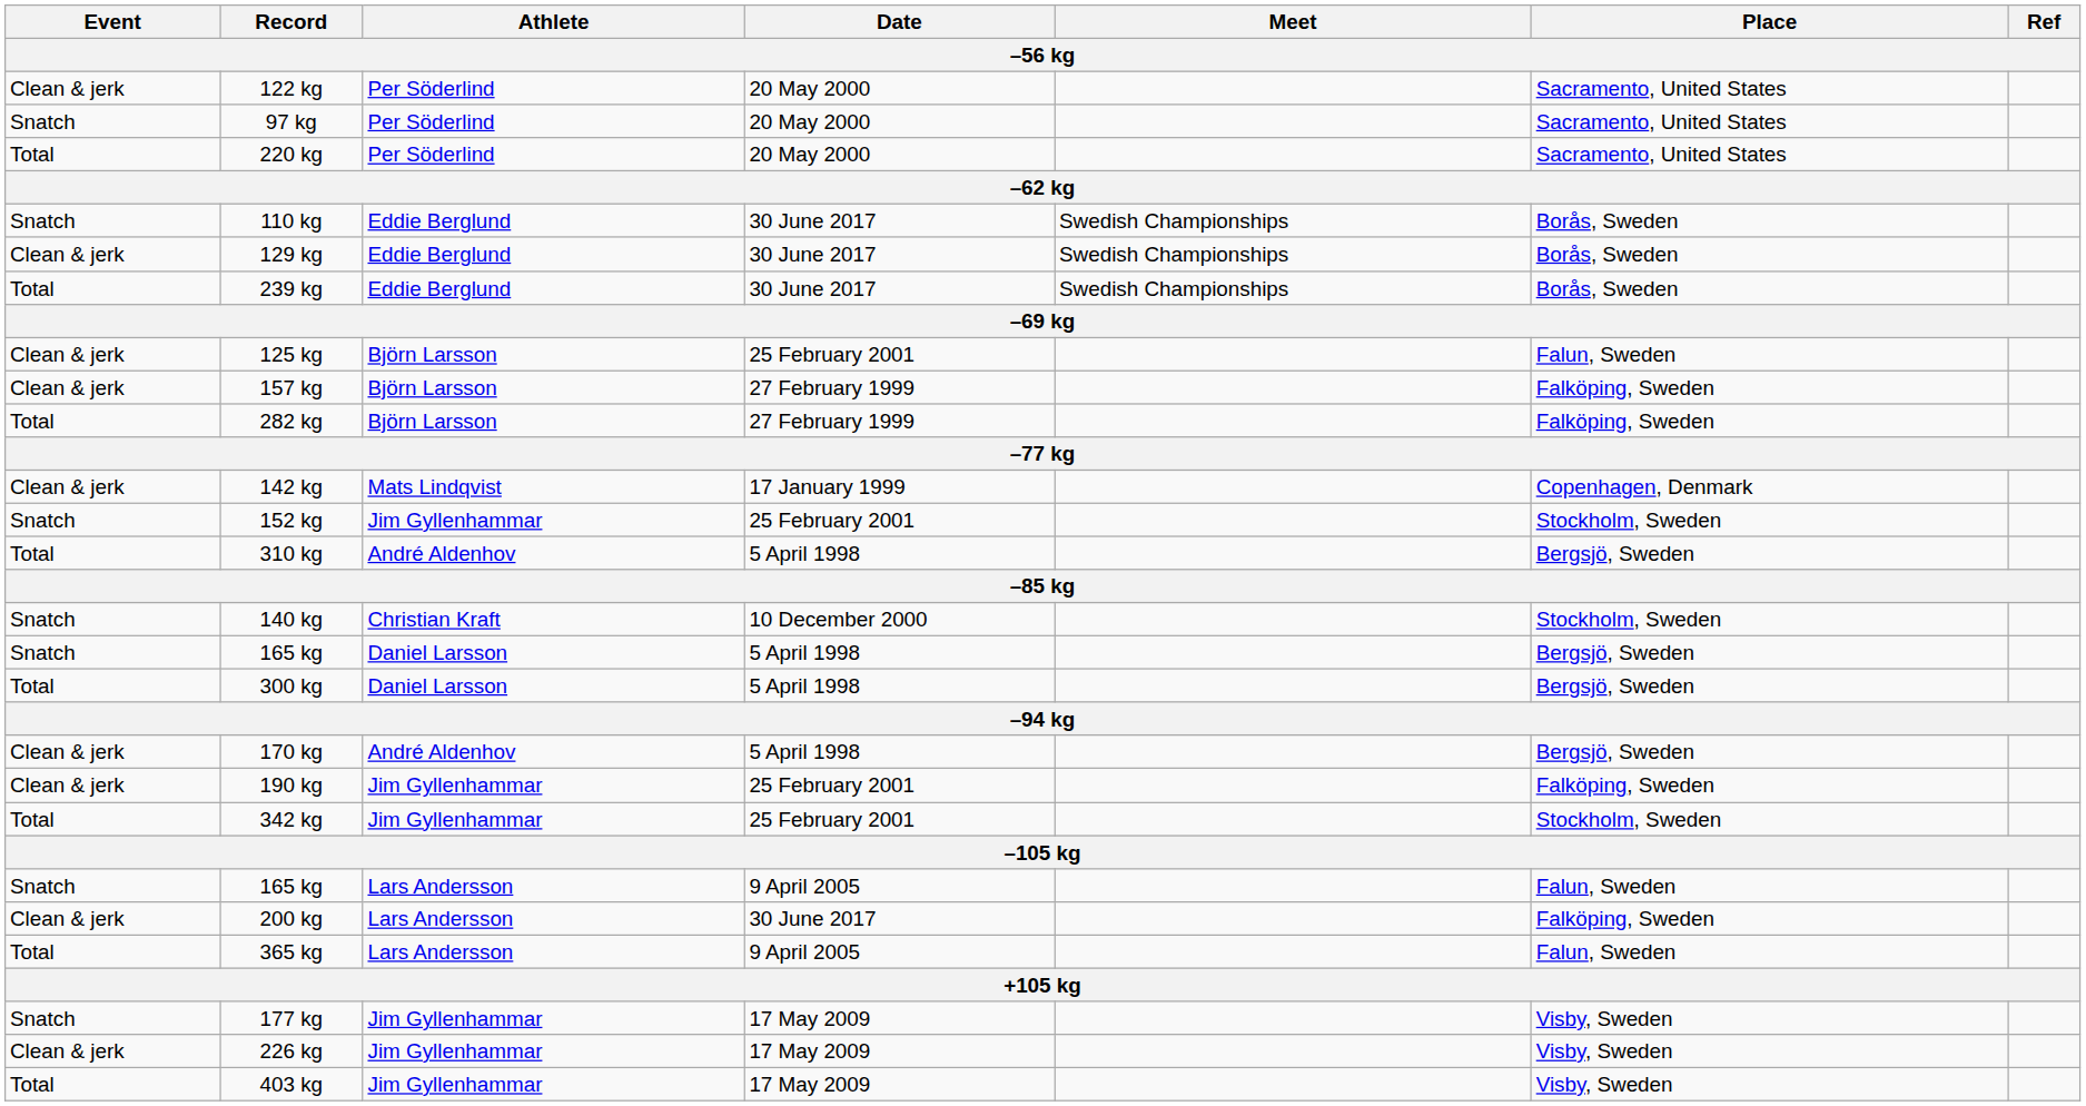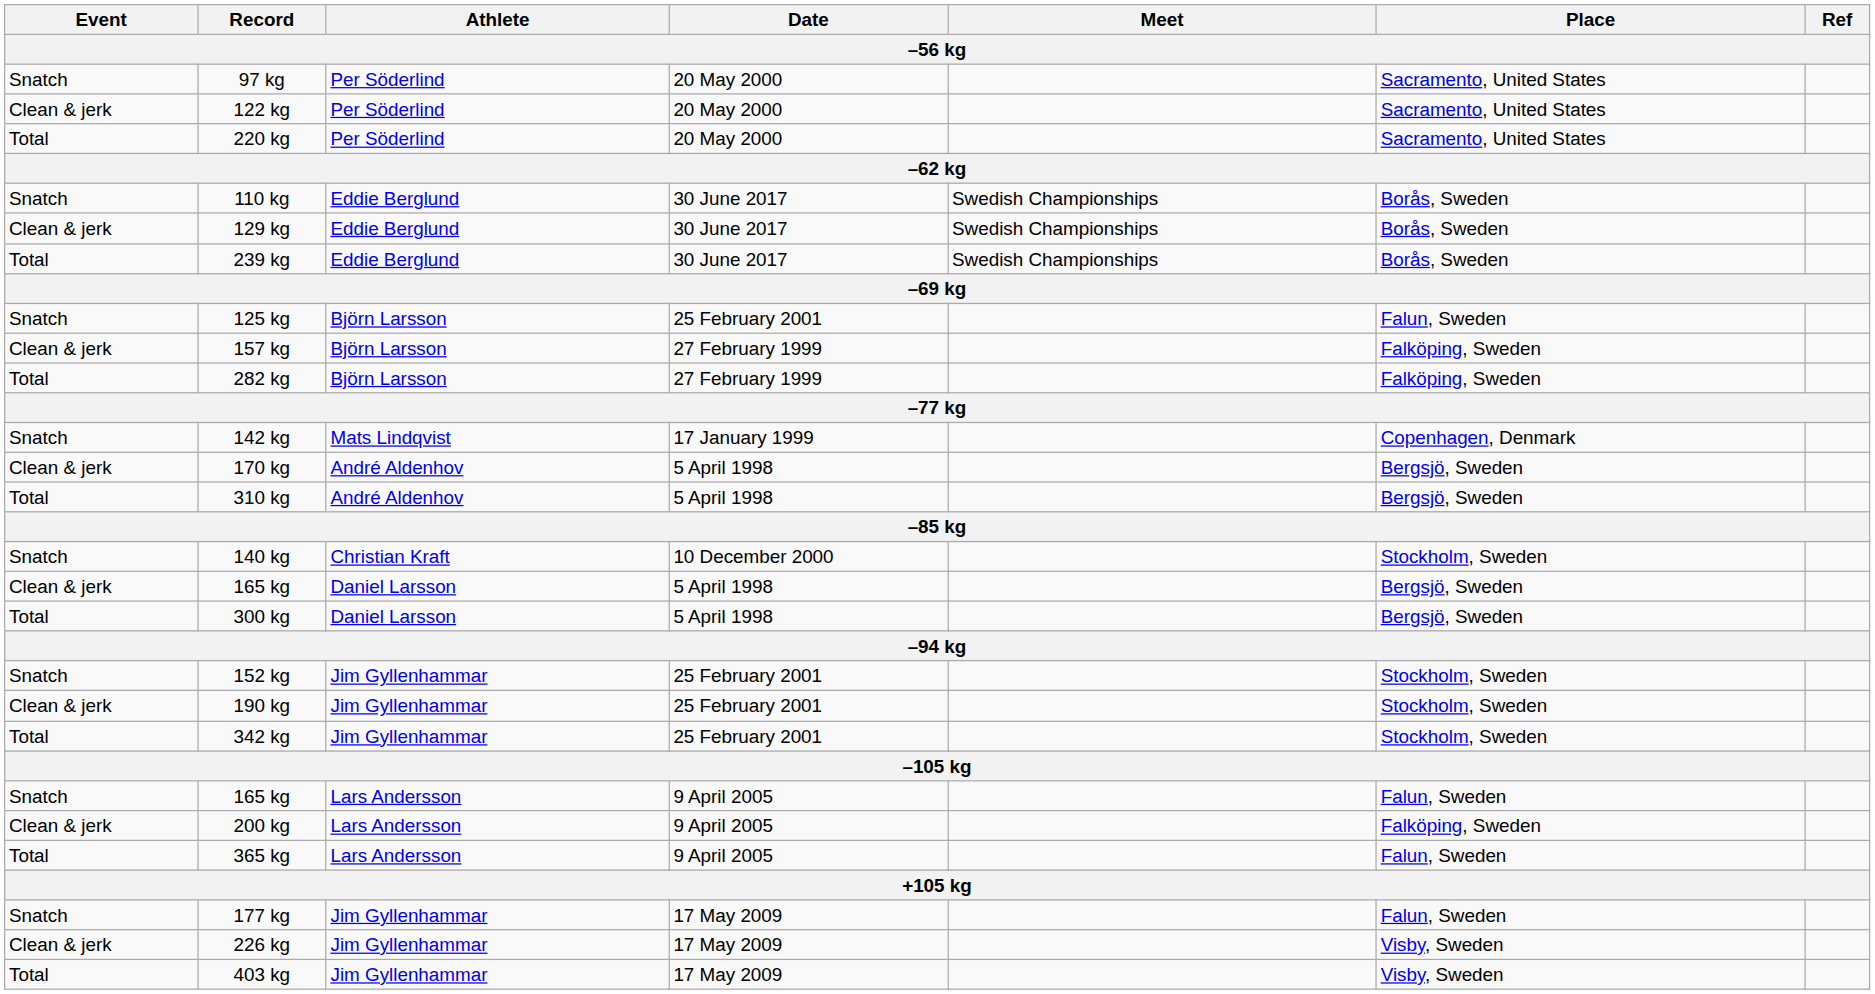 <table class="wikitable" style="font-size:95%; width: 95%;">
 <tr>
 <th width=9%>Event</th>
 <th width=6%>Record</th>
 <th width=16%>Athlete</th>
 <th width=13%>Date</th>
 <th width=20%>Meet</th>
 <th width=20%>Place</th>
 <th width=3%>Ref</th>
 </tr>
 <tr bgcolor="#DDDDDD">
 <th colspan="7">–56 kg</th>
 </tr>
 <tr>
-<td>Clean & jerk</td>
-<td align=center>122 kg</td>
+<td>Snatch</td>
+<td align=center>97 kg</td>
 <td><a href='#'>Per Söderlind</a></td>
 <td>20 May 2000</td>
 <td></td>
 <td><a href='#'>Sacramento</a>, United States</td>
 <td></td>
 </tr>
 <tr>
-<td>Snatch</td>
-<td align=center>97 kg</td>
+<td>Clean & jerk</td>
+<td align=center>122 kg</td>
 <td><a href='#'>Per Söderlind</a></td>
 <td>20 May 2000</td>
 <td></td>
 <td><a href='#'>Sacramento</a>, United States</td>
 <td></td>
 </tr>
 <tr>
 <td>Total</td>
 <td align=center>220 kg</td>
 <td><a href='#'>Per Söderlind</a></td>
 <td>20 May 2000</td>
 <td></td>
 <td><a href='#'>Sacramento</a>, United States</td>
 <td></td>
 </tr>
 <tr bgcolor="#DDDDDD">
 <th colspan="7">–62 kg</th>
 </tr>
 <tr>
 <td>Snatch</td>
 <td align=center>110 kg</td>
 <td><a href='#'>Eddie Berglund</a></td>
 <td>30 June 2017</td>
 <td>Swedish Championships</td>
 <td><a href='#'>Borås</a>, Sweden</td>
 <td></td>
 </tr>
 <tr>
 <td>Clean & jerk</td>
 <td align=center>129 kg</td>
 <td><a href='#'>Eddie Berglund</a></td>
 <td>30 June 2017</td>
 <td>Swedish Championships</td>
 <td><a href='#'>Borås</a>, Sweden</td>
 <td></td>
 </tr>
 <tr>
 <td>Total</td>
 <td align=center>239 kg</td>
 <td><a href='#'>Eddie Berglund</a></td>
 <td>30 June 2017</td>
 <td>Swedish Championships</td>
 <td><a href='#'>Borås</a>, Sweden</td>
 <td></td>
 </tr>
 <tr bgcolor="#DDDDDD">
 <th colspan="7">–69 kg</th>
 </tr>
 <tr>
-<td>Clean & jerk</td>
+<td>Snatch</td>
 <td align=center>125 kg</td>
 <td><a href='#'>Björn Larsson</a></td>
 <td>25 February 2001</td>
 <td></td>
 <td><a href='#'>Falun</a>, Sweden</td>
 <td></td>
 </tr>
 <tr>
 <td>Clean & jerk</td>
 <td align=center>157 kg</td>
 <td><a href='#'>Björn Larsson</a></td>
 <td>27 February 1999</td>
 <td></td>
 <td><a href='#'>Falköping</a>, Sweden</td>
 <td></td>
 </tr>
 <tr>
 <td>Total</td>
 <td align=center>282 kg</td>
 <td><a href='#'>Björn Larsson</a></td>
 <td>27 February 1999</td>
 <td></td>
 <td><a href='#'>Falköping</a>, Sweden</td>
 <td></td>
 </tr>
 <tr bgcolor="#DDDDDD">
 <th colspan="7">–77 kg</th>
 </tr>
 <tr>
-<td>Clean & jerk</td>
+<td>Snatch</td>
 <td align=center>142 kg</td>
 <td><a href='#'>Mats Lindqvist</a></td>
 <td>17 January 1999</td>
 <td></td>
 <td><a href='#'>Copenhagen</a>, Denmark</td>
 <td></td>
 </tr>
 <tr>
-<td>Snatch</td>
-<td align=center>152 kg</td>
-<td><a href='#'>Jim Gyllenhammar</a></td>
-<td>25 February 2001</td>
+<td>Clean & jerk</td>
+<td align=center>170 kg</td>
+<td><a href='#'>André Aldenhov</a></td>
+<td>5 April 1998</td>
 <td></td>
-<td><a href='#'>Stockholm</a>, Sweden</td>
+<td><a href='#'>Bergsjö</a>, Sweden</td>
 <td></td>
 </tr>
 <tr>
 <td>Total</td>
 <td align=center>310 kg</td>
 <td><a href='#'>André Aldenhov</a></td>
 <td>5 April 1998</td>
 <td></td>
 <td><a href='#'>Bergsjö</a>, Sweden</td>
 <td></td>
 </tr>
 <tr bgcolor="#DDDDDD">
 <th colspan="7">–85 kg</th>
 </tr>
 <tr>
 <td>Snatch</td>
 <td align=center>140 kg</td>
 <td><a href='#'>Christian Kraft</a></td>
 <td>10 December 2000</td>
 <td></td>
 <td><a href='#'>Stockholm</a>, Sweden</td>
 <td></td>
 </tr>
 <tr>
-<td>Snatch</td>
+<td>Clean & jerk</td>
 <td align=center>165 kg</td>
 <td><a href='#'>Daniel Larsson</a></td>
 <td>5 April 1998</td>
 <td></td>
 <td><a href='#'>Bergsjö</a>, Sweden</td>
 <td></td>
 </tr>
 <tr>
 <td>Total</td>
 <td align=center>300 kg</td>
 <td><a href='#'>Daniel Larsson</a></td>
 <td>5 April 1998</td>
 <td></td>
 <td><a href='#'>Bergsjö</a>, Sweden</td>
 <td></td>
 </tr>
 <tr bgcolor="#DDDDDD">
 <th colspan="7">–94 kg</th>
 </tr>
 <tr>
-<td>Clean & jerk</td>
-<td align=center>170 kg</td>
-<td><a href='#'>André Aldenhov</a></td>
-<td>5 April 1998</td>
+<td>Snatch</td>
+<td align=center>152 kg</td>
+<td><a href='#'>Jim Gyllenhammar</a></td>
+<td>25 February 2001</td>
 <td></td>
-<td><a href='#'>Bergsjö</a>, Sweden</td>
+<td><a href='#'>Stockholm</a>, Sweden</td>
 <td></td>
 </tr>
 <tr>
 <td>Clean & jerk</td>
 <td align=center>190 kg</td>
 <td><a href='#'>Jim Gyllenhammar</a></td>
 <td>25 February 2001</td>
 <td></td>
-<td><a href='#'>Falköping</a>, Sweden</td>
+<td><a href='#'>Stockholm</a>, Sweden</td>
 <td></td>
 </tr>
 <tr>
 <td>Total</td>
 <td align=center>342 kg</td>
 <td><a href='#'>Jim Gyllenhammar</a></td>
 <td>25 February 2001</td>
 <td></td>
 <td><a href='#'>Stockholm</a>, Sweden</td>
 <td></td>
 </tr>
 <tr bgcolor="#DDDDDD">
 <th colspan="7">–105 kg</th>
 </tr>
 <tr>
 <td>Snatch</td>
 <td align=center>165 kg</td>
 <td><a href='#'>Lars Andersson</a></td>
 <td>9 April 2005</td>
 <td></td>
 <td><a href='#'>Falun</a>, Sweden</td>
 <td></td>
 </tr>
 <tr>
 <td>Clean & jerk</td>
 <td align=center>200 kg</td>
 <td><a href='#'>Lars Andersson</a></td>
-<td>30 June 2017</td>
+<td>9 April 2005</td>
 <td></td>
 <td><a href='#'>Falköping</a>, Sweden</td>
 <td></td>
 </tr>
 <tr>
 <td>Total</td>
 <td align=center>365 kg</td>
 <td><a href='#'>Lars Andersson</a></td>
 <td>9 April 2005</td>
 <td></td>
 <td><a href='#'>Falun</a>, Sweden</td>
 <td></td>
 </tr>
 <tr bgcolor="#DDDDDD">
 <th colspan="7">+105 kg</th>
 </tr>
 <tr>
 <td>Snatch</td>
 <td align=center>177 kg</td>
 <td><a href='#'>Jim Gyllenhammar</a></td>
 <td>17 May 2009</td>
 <td></td>
-<td><a href='#'>Visby</a>, Sweden</td>
+<td><a href='#'>Falun</a>, Sweden</td>
 <td></td>
 </tr>
 <tr>
 <td>Clean & jerk</td>
 <td align=center>226 kg</td>
 <td><a href='#'>Jim Gyllenhammar</a></td>
 <td>17 May 2009</td>
 <td></td>
 <td><a href='#'>Visby</a>, Sweden</td>
 <td></td>
 </tr>
 <tr>
 <td>Total</td>
 <td align=center>403 kg</td>
 <td><a href='#'>Jim Gyllenhammar</a></td>
 <td>17 May 2009</td>
 <td></td>
 <td><a href='#'>Visby</a>, Sweden</td>
 <td></td>
 </tr>
 </table>
